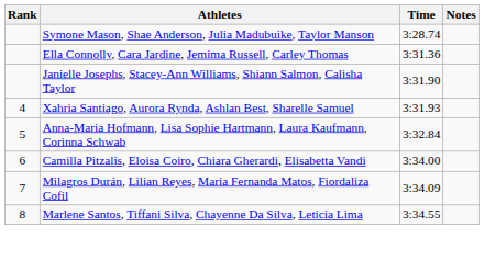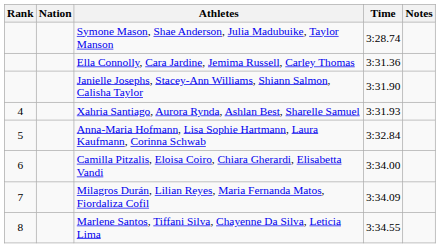 <table class="wikitable sortable" style="text-align:center">
 <tr>
 <th>Rank</th>
+<th>Nation</th>
 <th>Athletes</th>
 <th>Time</th>
 <th>Notes</th>
 </tr>
 <tr>
 <td></td>
+<td align=left></td>
 <td align=left><a href='#'>Symone Mason</a>, <a href='#'>Shae Anderson</a>, <a href='#'>Julia Madubuike</a>, <a href='#'>Taylor Manson</a></td>
 <td>3:28.74</td>
 <td></td>
 </tr>
 <tr>
 <td></td>
+<td align=left></td>
 <td align=left><a href='#'>Ella Connolly</a>, <a href='#'>Cara Jardine</a>, <a href='#'>Jemima Russell</a>, <a href='#'>Carley Thomas</a></td>
 <td>3:31.36</td>
 <td></td>
 </tr>
 <tr>
 <td></td>
+<td align=left></td>
 <td align=left><a href='#'>Janielle Josephs</a>, <a href='#'>Stacey-Ann Williams</a>, <a href='#'>Shiann Salmon</a>, <a href='#'>Calisha Taylor</a></td>
 <td>3:31.90</td>
 <td></td>
 </tr>
 <tr>
 <td>4</td>
+<td align=left></td>
 <td align=left><a href='#'>Xahria Santiago</a>, <a href='#'>Aurora Rynda</a>, <a href='#'>Ashlan Best</a>, <a href='#'>Sharelle Samuel</a></td>
 <td>3:31.93</td>
 <td></td>
 </tr>
 <tr>
 <td>5</td>
+<td align=left></td>
 <td align=left><a href='#'>Anna-Maria Hofmann</a>, <a href='#'>Lisa Sophie Hartmann</a>, <a href='#'>Laura Kaufmann</a>, <a href='#'>Corinna Schwab</a></td>
 <td>3:32.84</td>
 <td></td>
 </tr>
 <tr>
 <td>6</td>
+<td align=left></td>
 <td align=left><a href='#'>Camilla Pitzalis</a>, <a href='#'>Eloisa Coiro</a>, <a href='#'>Chiara Gherardi</a>, <a href='#'>Elisabetta Vandi</a></td>
 <td>3:34.00</td>
 <td></td>
 </tr>
 <tr>
 <td>7</td>
+<td align=left></td>
 <td align=left><a href='#'>Milagros Durán</a>, <a href='#'>Lilian Reyes</a>, <a href='#'>Maria Fernanda Matos</a>, <a href='#'>Fiordaliza Cofil</a></td>
 <td>3:34.09</td>
 <td></td>
 </tr>
 <tr>
 <td>8</td>
+<td align=left></td>
 <td align=left><a href='#'>Marlene Santos</a>, <a href='#'>Tiffani Silva</a>, <a href='#'>Chayenne Da Silva</a>, <a href='#'>Leticia Lima</a></td>
 <td>3:34.55</td>
 <td></td>
 </tr>
 </table>
